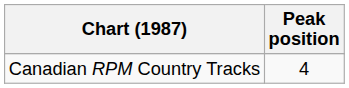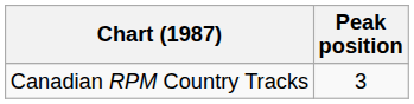 <table class="wikitable sortable">
 <tr>
 <th align="left">Chart (1987)</th>
 <th align="center">Peak<br>position</th>
 </tr>
 <tr>
 </tr>
 <tr>
 <td align="left">Canadian <em>RPM</em> Country Tracks</td>
-<td align="center">4</td>
+<td align="center">3</td>
 </tr>
 </table>
